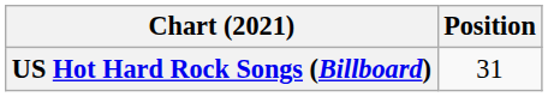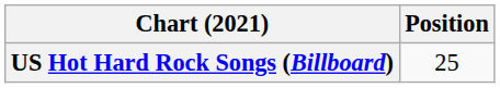 <table class="wikitable sortable plainrowheaders" style="text-align:center">
 <tr>
 <th scope="col">Chart (2021)</th>
 <th scope="col">Position</th>
 </tr>
 <tr>
 <th scope="row">US <a href='#'>Hot Hard Rock Songs</a> (<em><a href='#'>Billboard</a></em>)</th>
-<td>31</td>
+<td>25</td>
 </tr>
 </table>
